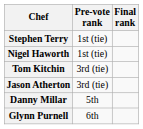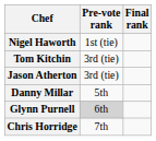 <table class="wikitable sortable" style="text-align:center;">
 <tr>
 <th scope="col">Chef</th>
 <th scope="col">Pre-vote<br>rank</th>
 <th scope="col">Final<br>rank</th>
-</tr>
-<tr>
-<th scope="row">Stephen Terry</th>
-<td>1st (tie)</td>
-<td></td>
 </tr>
 <tr>
 <th scope="row">Nigel Haworth</th>
 <td>1st (tie)</td>
 <td></td>
 </tr>
 <tr>
 <th scope="row">Tom Kitchin</th>
 <td>3rd (tie)</td>
 <td></td>
 </tr>
 <tr>
 <th scope="row">Jason Atherton</th>
 <td>3rd (tie)</td>
 <td></td>
 </tr>
 <tr>
 <th scope="row">Danny Millar</th>
 <td>5th</td>
 <td></td>
 </tr>
 <tr>
 <th scope="row">Glynn Purnell</th>
-<td>6th</td>
+<td style="background: lightgrey;">6th</td>
+<td></td>
+</tr>
+<tr>
+<th scope="row">Chris Horridge</th>
+<td>7th</td>
 <td></td>
 </tr>
 </table>
